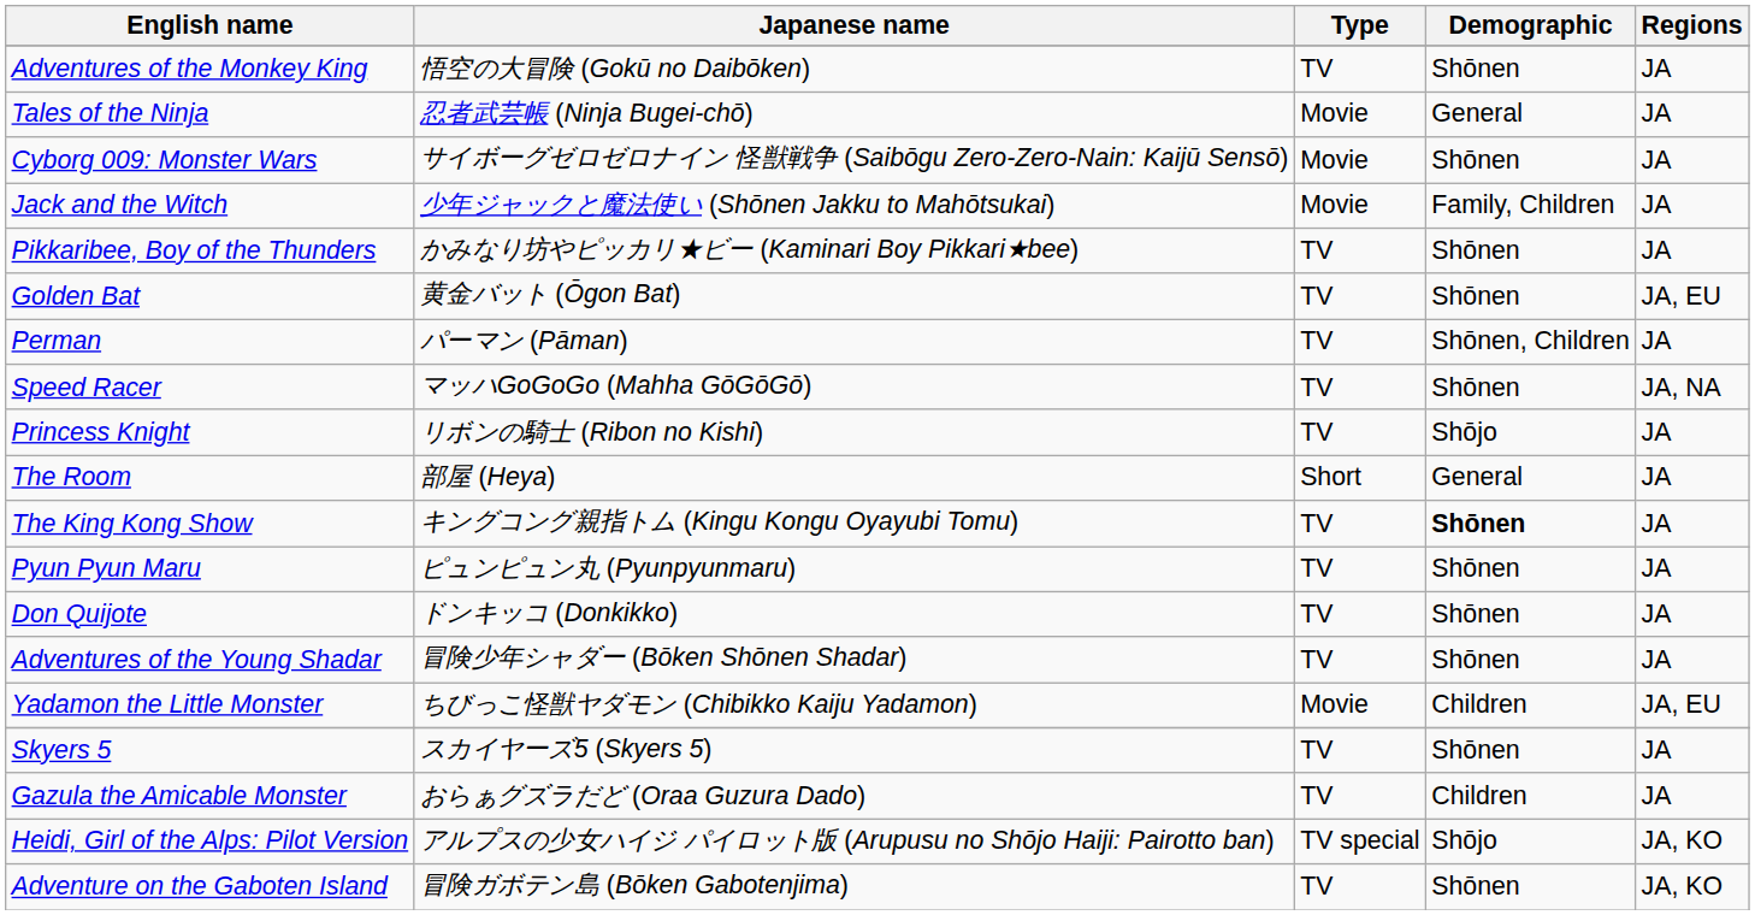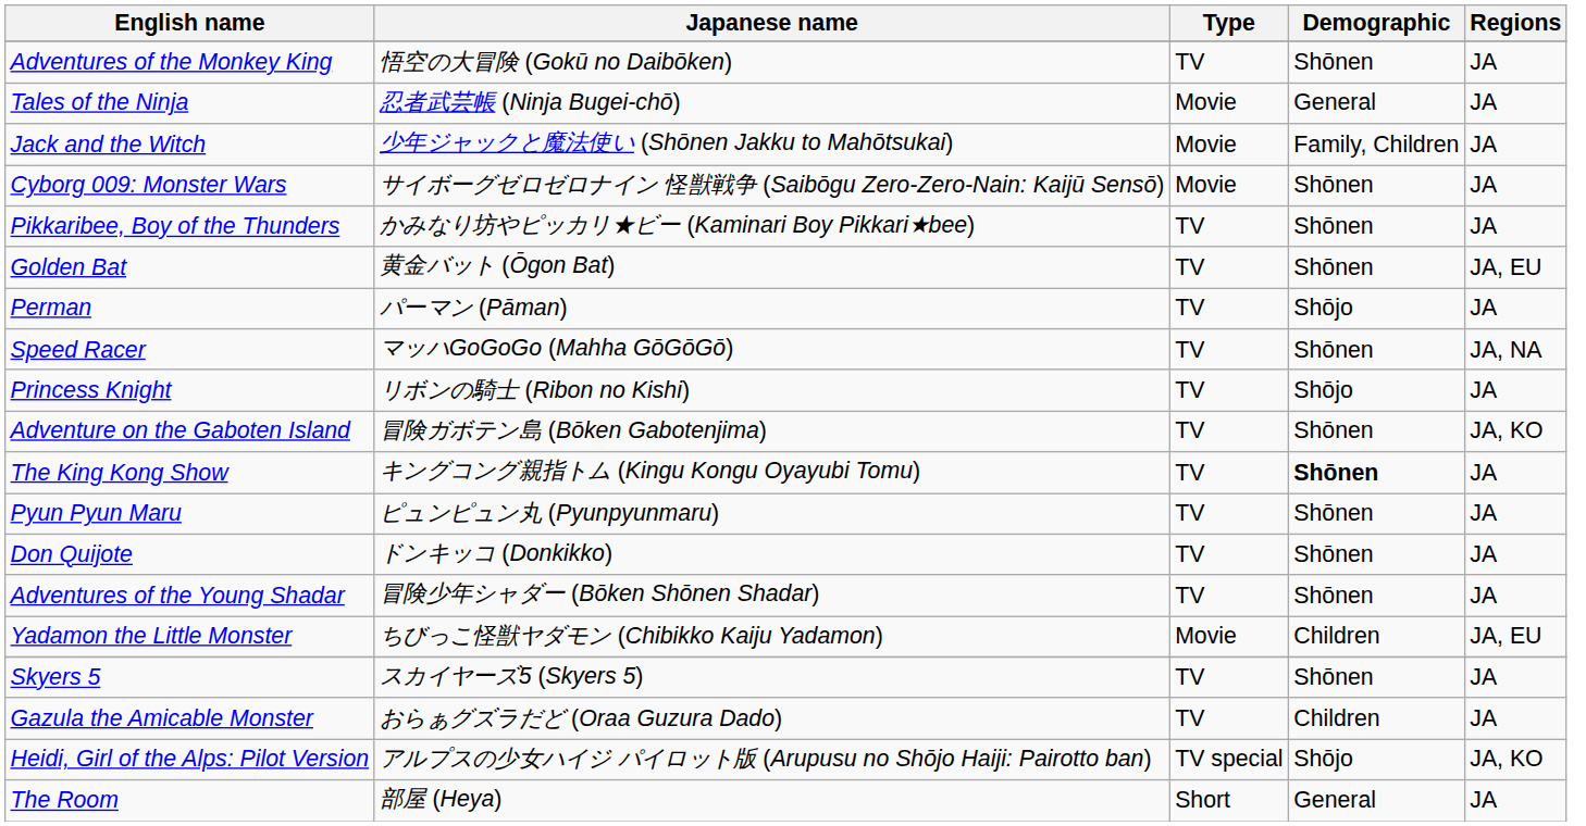 <table class="wikitable sortable" border="1">
 <tr>
 <th>English name</th>
 <th>Japanese name</th>
 <th>Type</th>
 <th>Demographic</th>
 <th>Regions</th>
 </tr>
 <tr>
 </tr>
 <tr>
 <td><em><a href='#'>Adventures of the Monkey King</a></em></td>
 <td><em>悟空の大冒険</em> (<em>Gokū no Daibōken</em>)</td>
 <td>TV</td>
 <td>Shōnen</td>
 <td>JA</td>
 </tr>
 <tr>
 <td><em><a href='#'>Tales of the Ninja</a></em></td>
 <td><em><a href='#'>忍者武芸帳</a></em> (<em>Ninja Bugei-chō</em>)</td>
 <td>Movie</td>
 <td>General</td>
 <td>JA</td>
 </tr>
 <tr>
+<td><em><a href='#'>Jack and the Witch</a></em></td>
+<td><em><a href='#'>少年ジャックと魔法使い</a></em> (<em>Shōnen Jakku to Mahōtsukai</em>)</td>
+<td>Movie</td>
+<td>Family, Children</td>
+<td>JA</td>
+</tr>
+<tr>
 <td><em><a href='#'>Cyborg 009: Monster Wars</a></em></td>
 <td><em>サイボーグゼロゼロナイン 怪獣戦争</em> (<em>Saibōgu Zero-Zero-Nain: Kaijū Sensō</em>)</td>
 <td>Movie</td>
 <td>Shōnen</td>
-<td>JA</td>
-</tr>
-<tr>
-<td><em><a href='#'>Jack and the Witch</a></em></td>
-<td><em><a href='#'>少年ジャックと魔法使い</a></em> (<em>Shōnen Jakku to Mahōtsukai</em>)</td>
-<td>Movie</td>
-<td>Family, Children</td>
 <td>JA</td>
 </tr>
 <tr>
 <td><em><a href='#'>Pikkaribee, Boy of the Thunders</a></em></td>
 <td><em>かみなり坊やピッカリ★ビー</em> (<em>Kaminari Boy Pikkari★bee</em>)</td>
 <td>TV</td>
 <td>Shōnen</td>
 <td>JA</td>
 </tr>
 <tr>
 <td><em><a href='#'>Golden Bat</a></em></td>
 <td><em>黄金バット</em> (<em>Ōgon Bat</em>)</td>
 <td>TV</td>
 <td>Shōnen</td>
 <td>JA, EU</td>
 </tr>
 <tr>
 <td><em><a href='#'>Perman</a></em></td>
 <td><em>パーマン</em> (<em>Pāman</em>)</td>
 <td>TV</td>
-<td>Shōnen, Children</td>
+<td>Shōjo</td>
 <td>JA</td>
 </tr>
 <tr>
 <td><em><a href='#'>Speed Racer</a></em></td>
 <td><em>マッハGoGoGo</em> (<em>Mahha GōGōGō</em>)</td>
 <td>TV</td>
 <td>Shōnen</td>
 <td>JA, NA</td>
 </tr>
 <tr>
 <td><em><a href='#'>Princess Knight</a></em></td>
 <td><em>リボンの騎士</em> (<em>Ribon no Kishi</em>)</td>
 <td>TV</td>
 <td>Shōjo</td>
 <td>JA</td>
 </tr>
 <tr>
-<td><em><a href='#'>The Room</a></em></td>
-<td><em>部屋</em> (<em>Heya</em>)</td>
-<td>Short</td>
-<td>General</td>
-<td>JA</td>
+<td><em><a href='#'>Adventure on the Gaboten Island</a></em></td>
+<td><em>冒険ガボテン島</em> (<em>Bōken Gabotenjima</em>)</td>
+<td>TV</td>
+<td>Shōnen</td>
+<td>JA, KO</td>
 </tr>
 <tr>
 <td><em><a href='#'>The King Kong Show</a></em></td>
 <td><em>キングコング親指トム</em> (<em>Kingu Kongu  Oyayubi Tomu</em>)</td>
 <td>TV</td>
 <td><strong>Shōnen</strong></td>
 <td>JA</td>
 </tr>
 <tr>
 <td><em><a href='#'>Pyun Pyun Maru</a></em></td>
 <td><em>ピュンピュン丸</em> (<em>Pyunpyunmaru</em>)</td>
 <td>TV</td>
 <td>Shōnen</td>
 <td>JA</td>
 </tr>
 <tr>
 <td><em><a href='#'>Don Quijote</a></em></td>
 <td><em>ドンキッコ</em> (<em>Donkikko</em>)</td>
 <td>TV</td>
 <td>Shōnen</td>
 <td>JA</td>
 </tr>
 <tr>
 <td><em><a href='#'>Adventures of the Young Shadar</a></em></td>
 <td><em>冒険少年シャダー</em> (<em>Bōken Shōnen Shadar</em>)</td>
 <td>TV</td>
 <td>Shōnen</td>
 <td>JA</td>
 </tr>
 <tr>
 <td><em><a href='#'>Yadamon the Little Monster</a></em></td>
 <td><em>ちびっこ怪獣ヤダモン</em> (<em>Chibikko Kaiju Yadamon</em>)</td>
 <td>Movie</td>
 <td>Children</td>
 <td>JA, EU</td>
 </tr>
 <tr>
 </tr>
 <tr>
 <td><em><a href='#'>Skyers 5</a></em></td>
 <td><em>スカイヤーズ5</em> (<em>Skyers 5</em>)</td>
 <td>TV</td>
 <td>Shōnen</td>
 <td>JA</td>
 </tr>
 <tr>
 <td><em><a href='#'>Gazula the Amicable Monster</a></em></td>
 <td><em>おらぁグズラだど</em> (<em>Oraa Guzura Dado</em>)</td>
 <td>TV</td>
 <td>Children</td>
 <td>JA</td>
 </tr>
 <tr>
 <td><em><a href='#'>Heidi, Girl of the Alps: Pilot Version</a></em></td>
 <td><em>アルプスの少女ハイジ パイロット版</em> (<em>Arupusu no Shōjo Haiji: Pairotto ban</em>)</td>
 <td>TV special</td>
 <td>Shōjo</td>
 <td>JA, KO</td>
 </tr>
 <tr>
-<td><em><a href='#'>Adventure on the Gaboten Island</a></em></td>
-<td><em>冒険ガボテン島</em> (<em>Bōken Gabotenjima</em>)</td>
-<td>TV</td>
-<td>Shōnen</td>
-<td>JA, KO</td>
+<td><em><a href='#'>The Room</a></em></td>
+<td><em>部屋</em> (<em>Heya</em>)</td>
+<td>Short</td>
+<td>General</td>
+<td>JA</td>
 </tr>
 </table>
